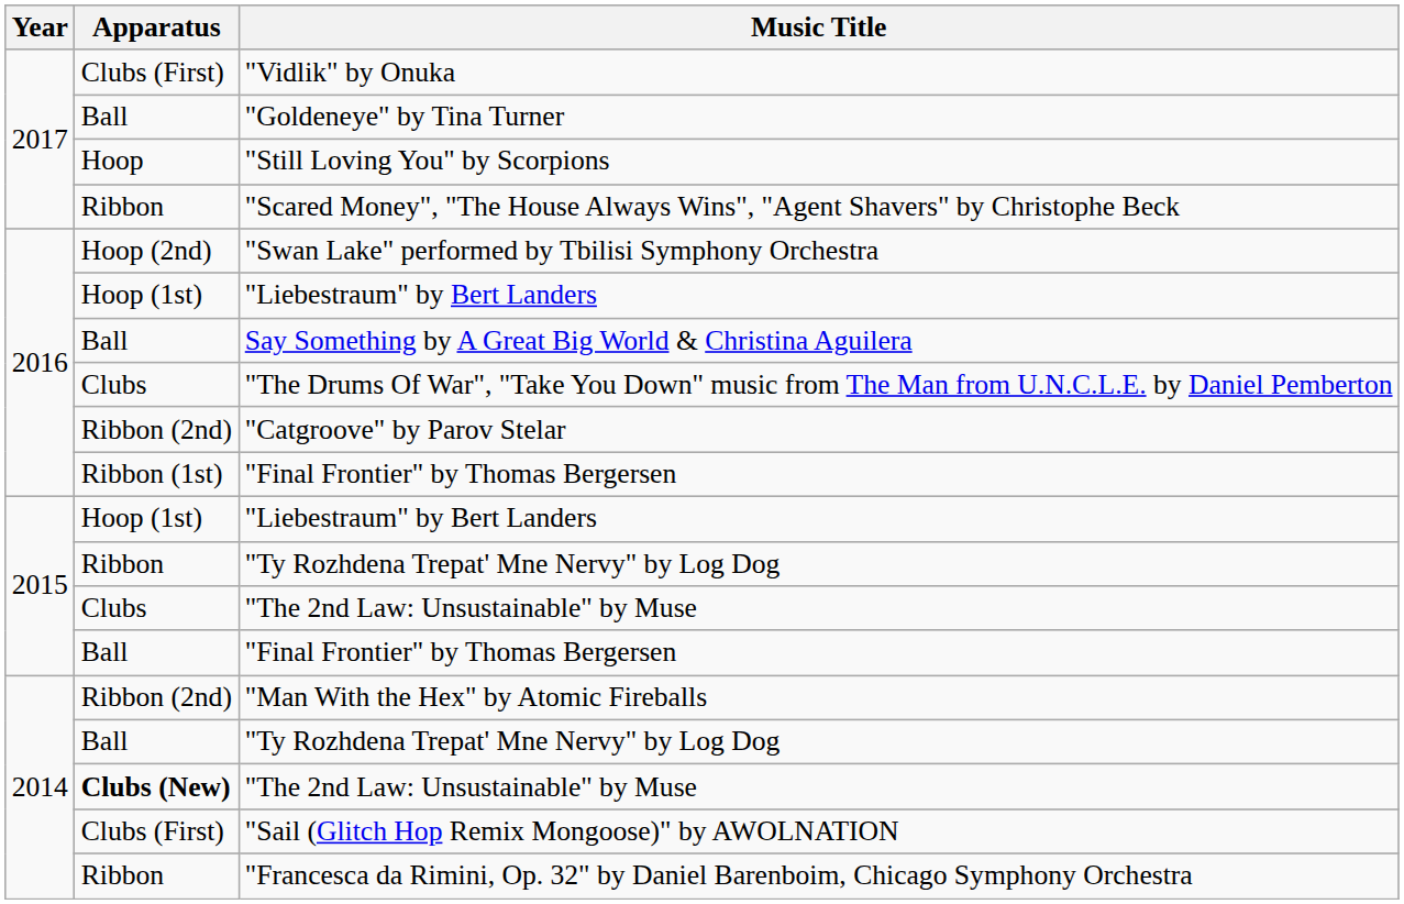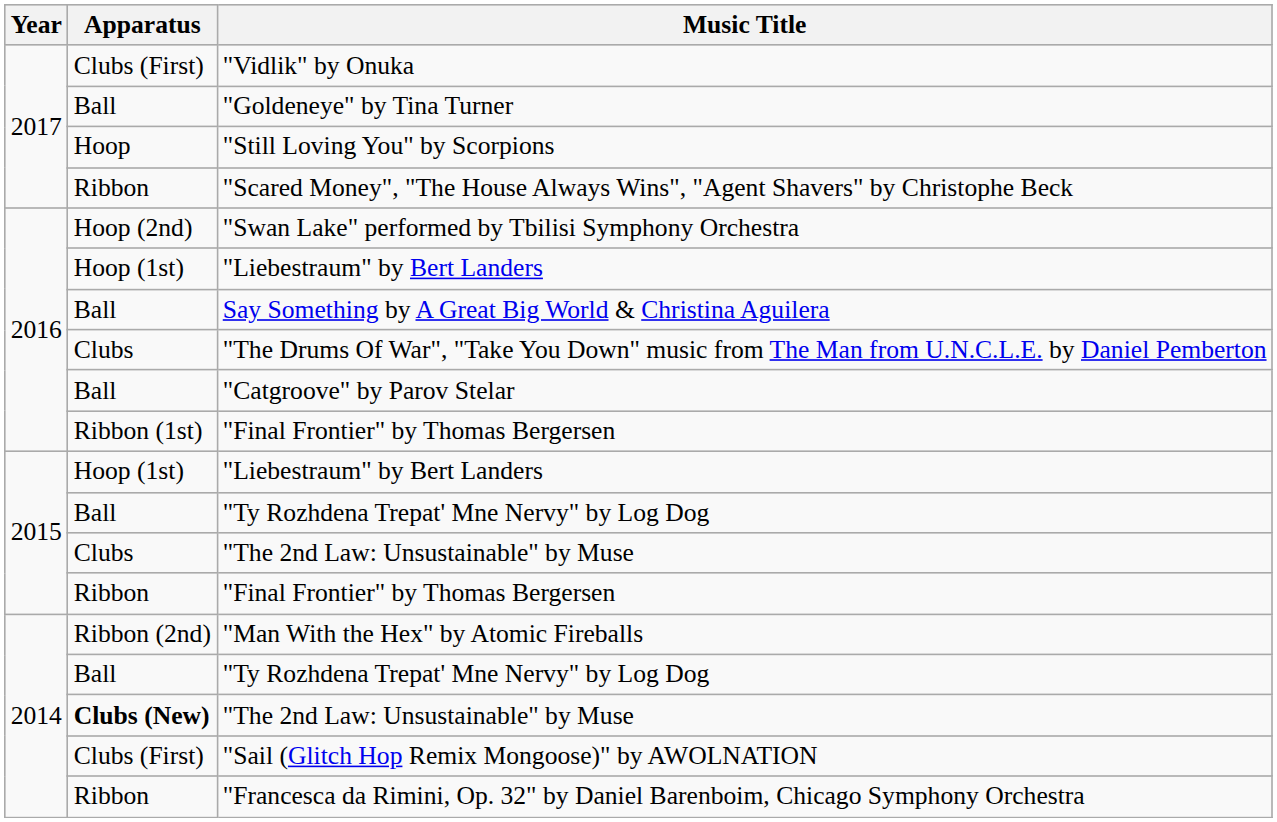 <table class="wikitable sortable mw-collapsible">
 <tr>
 <th>Year</th>
 <th>Apparatus</th>
 <th>Music Title</th>
 </tr>
 <tr>
 <td rowspan="4">2017</td>
 <td>Clubs (First)</td>
 <td>"Vidlik" by Onuka</td>
 </tr>
 <tr>
 <td>Ball</td>
 <td>"Goldeneye" by Tina Turner</td>
 </tr>
 <tr>
 <td>Hoop</td>
 <td>"Still Loving You" by Scorpions</td>
 </tr>
 <tr>
 <td>Ribbon</td>
 <td>"Scared Money", "The House Always Wins", "Agent Shavers" by Christophe Beck</td>
 </tr>
 <tr>
 <td rowspan="6">2016</td>
 <td>Hoop (2nd)</td>
 <td>"Swan Lake" performed by Tbilisi Symphony Orchestra</td>
 </tr>
 <tr>
 <td>Hoop (1st)</td>
 <td>"Liebestraum" by <a href='#'>Bert Landers</a></td>
 </tr>
 <tr>
 <td>Ball</td>
 <td><a href='#'>Say Something</a> by <a href='#'>A Great Big World</a> & <a href='#'>Christina Aguilera</a></td>
 </tr>
 <tr B>
 <td>Clubs</td>
 <td>"The Drums Of War", "Take You Down" music from <a href='#'>The Man from U.N.C.L.E.</a> by <a href='#'>Daniel Pemberton</a></td>
 </tr>
 <tr>
-<td>Ribbon (2nd)</td>
+<td>Ball</td>
 <td>"Catgroove" by Parov Stelar</td>
 </tr>
 <tr>
 <td>Ribbon (1st)</td>
 <td>"Final Frontier" by Thomas Bergersen</td>
 </tr>
 <tr>
 <td rowspan="4">2015</td>
 <td>Hoop (1st)</td>
 <td>"Liebestraum" by Bert Landers</td>
 </tr>
 <tr>
-<td>Ribbon</td>
+<td>Ball</td>
 <td>"Ty Rozhdena Trepat' Mne Nervy" by Log Dog</td>
 </tr>
 <tr>
 <td>Clubs</td>
 <td>"The 2nd Law: Unsustainable" by Muse</td>
 </tr>
 <tr>
-<td>Ball</td>
+<td>Ribbon</td>
 <td>"Final Frontier" by Thomas Bergersen</td>
 </tr>
 <tr>
 <td rowspan="5">2014</td>
 <td>Ribbon (2nd)</td>
 <td>"Man With the Hex" by Atomic Fireballs</td>
 </tr>
 <tr>
 <td>Ball</td>
 <td>"Ty Rozhdena Trepat' Mne Nervy" by Log Dog</td>
 </tr>
 <tr>
 <td><strong>Clubs (New)</strong></td>
 <td>"The 2nd Law: Unsustainable" by Muse</td>
 </tr>
 <tr>
 <td>Clubs (First)</td>
 <td>"Sail (<a href='#'>Glitch Hop</a> Remix Mongoose)" by AWOLNATION</td>
 </tr>
 <tr>
 <td>Ribbon</td>
 <td>"Francesca da Rimini, Op. 32" by Daniel Barenboim, Chicago Symphony Orchestra</td>
 </tr>
 </table>
